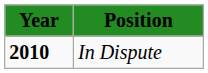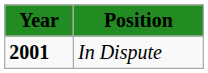 <table class="wikitable" style="width: 10em;">
 <tr bgcolor="228B22" align="center">
 <td><span><strong>Year</strong></span></td>
 <td><span><strong>Position</strong></span></td>
 </tr>
 <tr>
-<td><strong>2010</strong></td>
+<td><strong>2001</strong></td>
 <td><em>In Dispute</em></td>
 </tr>
 </table>
